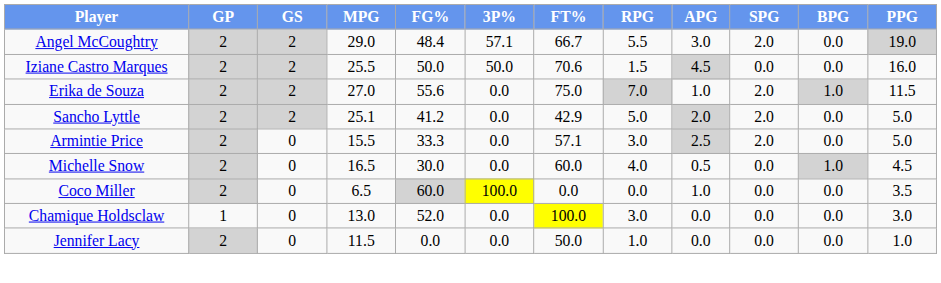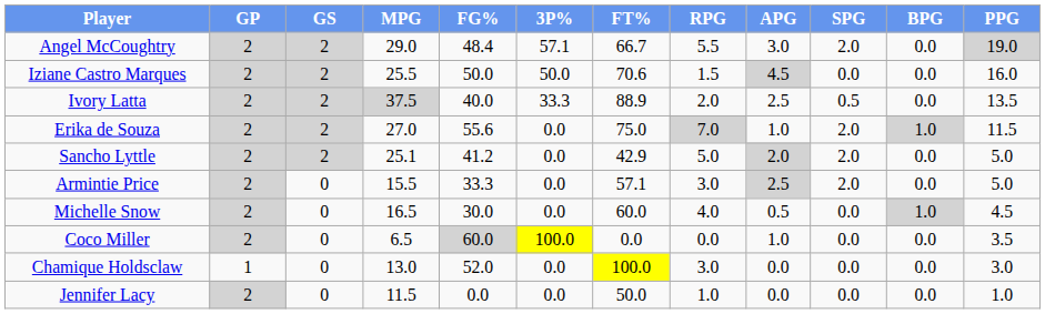 <table class="wikitable sortable" style="text-align:center;">
 <tr>
 <th style="background:#6495ED;color:white;" width="16%">Player</th>
 <th style="background:#6495ED;color:white;" width="6%">GP</th>
 <th style="background:#6495ED;color:white;" width="6%">GS</th>
 <th style="background:#6495ED;color:white;" width="6%">MPG</th>
 <th style="background:#6495ED;color:white;" width="6%">FG%</th>
 <th style="background:#6495ED;color:white;" width="6%">3P%</th>
 <th style="background:#6495ED;color:white;" width="6%">FT%</th>
 <th style="background:#6495ED;color:white;" width="6%">RPG</th>
 <th style="background:#6495ED;color:white;" width="5%">APG</th>
 <th style="background:#6495ED;color:white;" width="6%">SPG</th>
 <th style="background:#6495ED;color:white;" width="6%">BPG</th>
 <th style="background:#6495ED;color:white;" width="6%">PPG</th>
 </tr>
 <tr>
 <td><a href='#'>Angel McCoughtry</a></td>
 <td style="background:#D3D3D3;">2</td>
 <td style="background:#D3D3D3;">2</td>
 <td>29.0</td>
 <td>48.4</td>
 <td>57.1</td>
 <td>66.7</td>
 <td>5.5</td>
 <td>3.0</td>
 <td>2.0</td>
 <td>0.0</td>
 <td style="background:#D3D3D3;">19.0</td>
 </tr>
 <tr>
 <td><a href='#'>Iziane Castro Marques</a></td>
 <td style="background:#D3D3D3;">2</td>
 <td style="background:#D3D3D3;">2</td>
 <td>25.5</td>
 <td>50.0</td>
 <td>50.0</td>
 <td>70.6</td>
 <td>1.5</td>
 <td style="background:#D3D3D3;">4.5</td>
 <td>0.0</td>
 <td>0.0</td>
 <td>16.0</td>
+</tr>
+<tr>
+<td><a href='#'>Ivory Latta</a></td>
+<td style="background:#D3D3D3;">2</td>
+<td style="background:#D3D3D3;">2</td>
+<td style="background:#D3D3D3;">37.5</td>
+<td>40.0</td>
+<td>33.3</td>
+<td>88.9</td>
+<td>2.0</td>
+<td>2.5</td>
+<td>0.5</td>
+<td>0.0</td>
+<td>13.5</td>
 </tr>
 <tr>
 <td><a href='#'>Erika de Souza</a></td>
 <td style="background:#D3D3D3;">2</td>
 <td style="background:#D3D3D3;">2</td>
 <td>27.0</td>
 <td>55.6</td>
 <td>0.0</td>
 <td>75.0</td>
 <td style="background:#D3D3D3;">7.0</td>
 <td>1.0</td>
 <td>2.0</td>
 <td style="background:#D3D3D3;">1.0</td>
 <td>11.5</td>
 </tr>
 <tr>
 <td><a href='#'>Sancho Lyttle</a></td>
 <td style="background:#D3D3D3;">2</td>
 <td style="background:#D3D3D3;">2</td>
 <td>25.1</td>
 <td>41.2</td>
 <td>0.0</td>
 <td>42.9</td>
 <td>5.0</td>
 <td style="background:#D3D3D3;">2.0</td>
 <td>2.0</td>
 <td>0.0</td>
 <td>5.0</td>
 </tr>
 <tr>
 <td><a href='#'>Armintie Price</a></td>
 <td style="background:#D3D3D3;">2</td>
 <td>0</td>
 <td>15.5</td>
 <td>33.3</td>
 <td>0.0</td>
 <td>57.1</td>
 <td>3.0</td>
 <td style="background:#D3D3D3;">2.5</td>
 <td>2.0</td>
 <td>0.0</td>
 <td>5.0</td>
 </tr>
 <tr>
 <td><a href='#'>Michelle Snow</a></td>
 <td style="background:#D3D3D3;">2</td>
 <td>0</td>
 <td>16.5</td>
 <td>30.0</td>
 <td>0.0</td>
 <td>60.0</td>
 <td>4.0</td>
 <td>0.5</td>
 <td>0.0</td>
 <td style="background:#D3D3D3;">1.0</td>
 <td>4.5</td>
 </tr>
 <tr>
 <td><a href='#'>Coco Miller</a></td>
 <td style="background:#D3D3D3;">2</td>
 <td>0</td>
 <td>6.5</td>
 <td style="background:#D3D3D3;">60.0</td>
 <td style="background:yellow;">100.0</td>
 <td>0.0</td>
 <td>0.0</td>
 <td>1.0</td>
 <td>0.0</td>
 <td>0.0</td>
 <td>3.5</td>
 </tr>
 <tr>
 <td><a href='#'>Chamique Holdsclaw</a></td>
 <td>1</td>
 <td>0</td>
 <td>13.0</td>
 <td>52.0</td>
 <td>0.0</td>
 <td style="background:yellow;">100.0</td>
 <td>3.0</td>
 <td>0.0</td>
 <td>0.0</td>
 <td>0.0</td>
 <td>3.0</td>
 </tr>
 <tr>
 <td><a href='#'>Jennifer Lacy</a></td>
 <td style="background:#D3D3D3;">2</td>
 <td>0</td>
 <td>11.5</td>
 <td>0.0</td>
 <td>0.0</td>
 <td>50.0</td>
 <td>1.0</td>
 <td>0.0</td>
 <td>0.0</td>
 <td>0.0</td>
 <td>1.0</td>
 </tr>
 </table>
